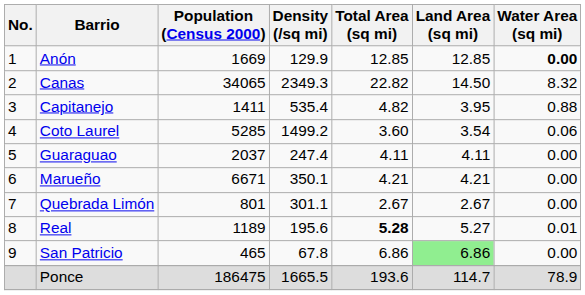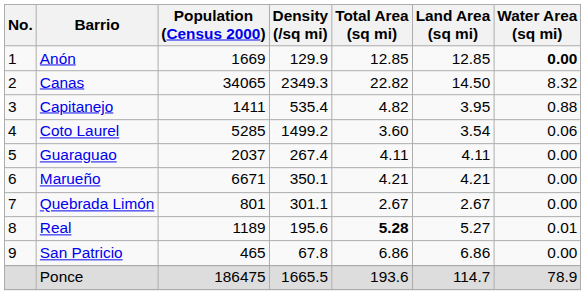 <table class="wikitable sortable">
 <tr>
 <th>No.</th>
 <th>Barrio</th>
 <th>Population<br>(<a href='#'>Census 2000</a>)</th>
 <th>Density<br>(/sq mi)</th>
 <th>Total Area<br>(sq mi)</th>
 <th>Land Area<br>(sq mi)</th>
 <th>Water Area<br>(sq mi)</th>
 </tr>
 <tr>
 <td>1</td>
 <td><a href='#'>Anón</a></td>
 <td align="right">1669</td>
 <td align="right">129.9</td>
 <td align="right">12.85</td>
 <td align="right">12.85</td>
 <td align="right"><strong>0.00</strong></td>
 </tr>
 <tr>
 <td>2</td>
 <td><a href='#'>Canas</a></td>
 <td align="right">34065</td>
 <td align="right">2349.3</td>
 <td align="right">22.82</td>
 <td align="right">14.50</td>
 <td align="right">8.32</td>
 </tr>
 <tr>
 <td>3</td>
 <td><a href='#'>Capitanejo</a></td>
 <td align="right">1411</td>
 <td align="right">535.4</td>
 <td align="right">4.82</td>
 <td align="right">3.95</td>
 <td align="right">0.88</td>
 </tr>
 <tr>
 <td>4</td>
 <td><a href='#'>Coto Laurel</a></td>
 <td align="right">5285</td>
 <td align="right">1499.2</td>
 <td align="right">3.60</td>
 <td align="right">3.54</td>
 <td align="right">0.06</td>
 </tr>
 <tr>
 <td>5</td>
 <td><a href='#'>Guaraguao</a></td>
 <td align="right">2037</td>
-<td align="right">247.4</td>
+<td align="right">267.4</td>
 <td align="right">4.11</td>
 <td align="right">4.11</td>
 <td align="right">0.00</td>
 </tr>
 <tr>
 <td>6</td>
 <td><a href='#'>Marueño</a></td>
 <td align="right">6671</td>
 <td align="right">350.1</td>
 <td align="right">4.21</td>
 <td align="right">4.21</td>
 <td align="right">0.00</td>
 </tr>
 <tr>
 <td>7</td>
 <td><a href='#'>Quebrada Limón</a></td>
 <td align="right">801</td>
 <td align="right">301.1</td>
 <td align="right">2.67</td>
 <td align="right">2.67</td>
 <td align="right">0.00</td>
 </tr>
 <tr>
 <td>8</td>
 <td><a href='#'>Real</a></td>
 <td align="right">1189</td>
 <td align="right">195.6</td>
 <td align="right"><strong>5.28</strong></td>
 <td align="right">5.27</td>
 <td align="right">0.01</td>
 </tr>
 <tr>
 <td>9</td>
 <td><a href='#'>San Patricio</a></td>
 <td align="right">465</td>
 <td align="right">67.8</td>
 <td align="right">6.86</td>
-<td align="right" style="background: lightgreen;">6.86</td>
+<td align="right">6.86</td>
 <td align="right">0.00</td>
 </tr>
 <tr>
 </tr>
 <tr style="background: #DDDDDD;" class="sortbottom">
 <td> </td>
 <td>Ponce</td>
 <td align="right">186475</td>
 <td align="right">1665.5</td>
 <td align="right">193.6</td>
 <td align="right">114.7</td>
 <td align="right">78.9</td>
 </tr>
 <tr bgcolor=#ffffff class="sortbottom">
 </tr>
 </table>
